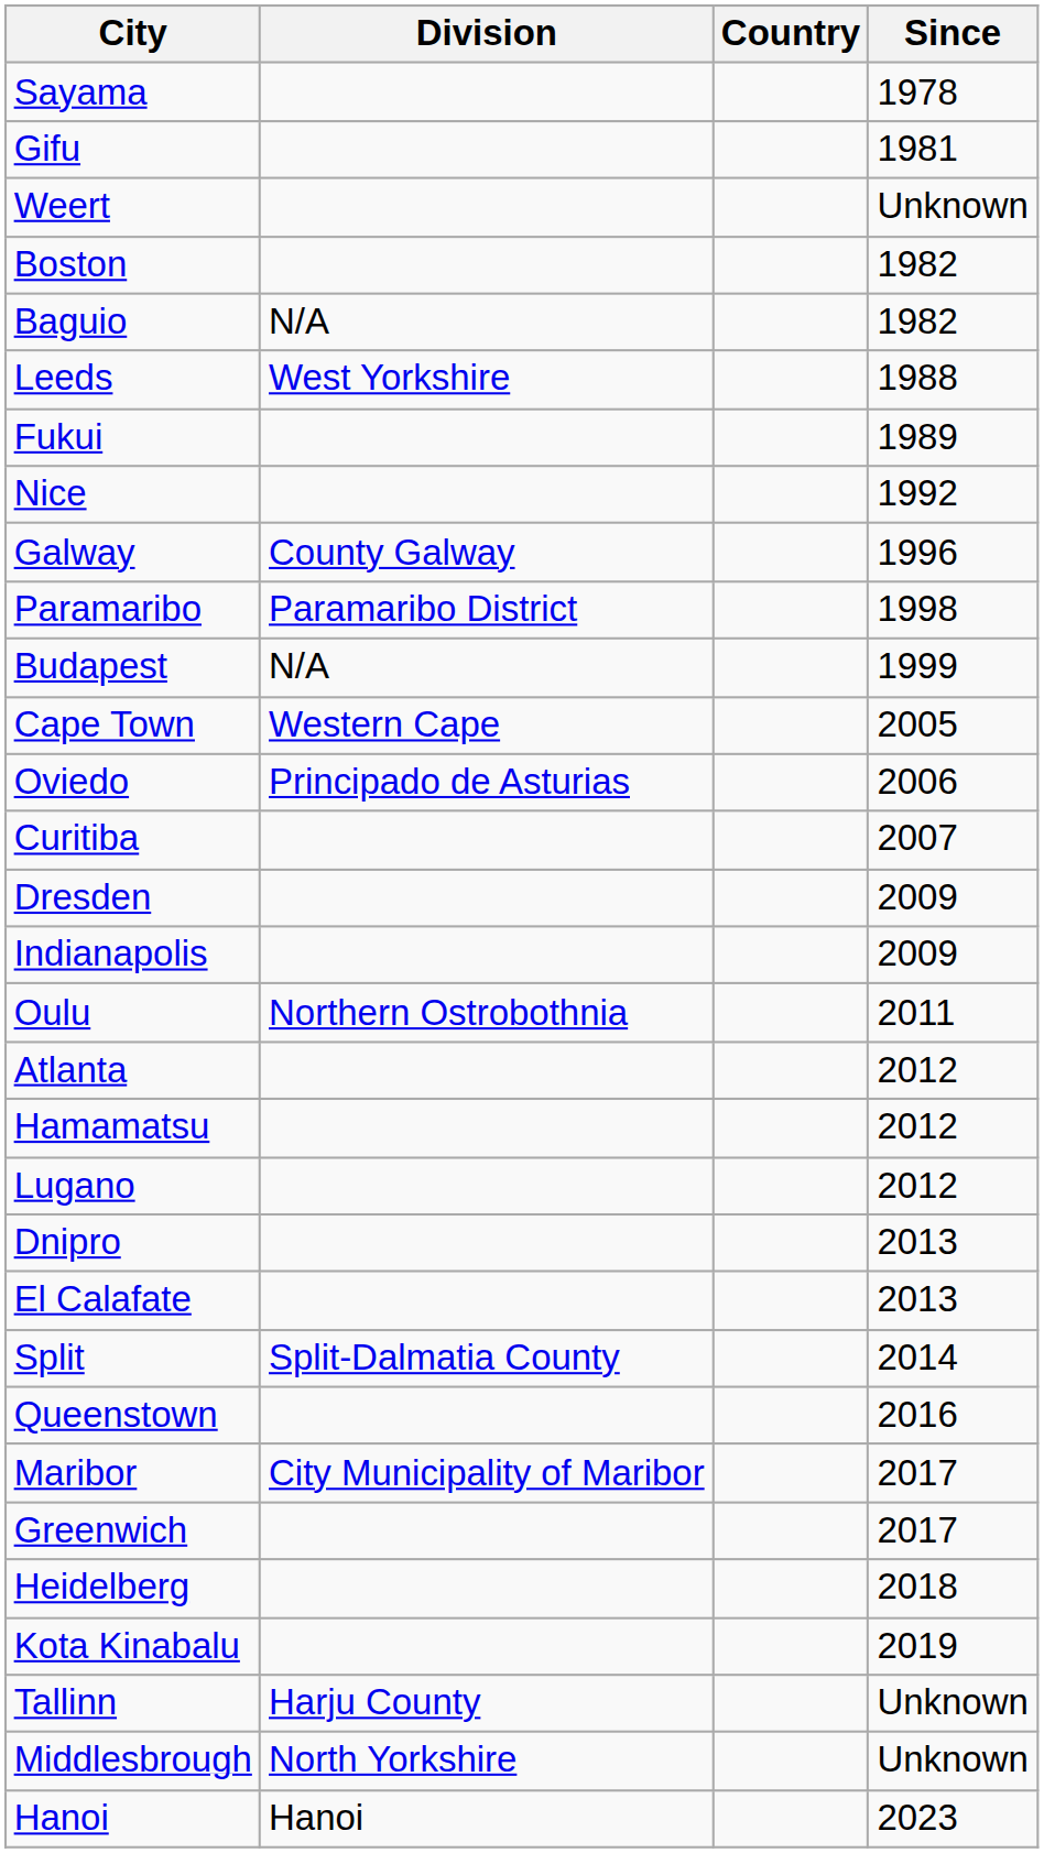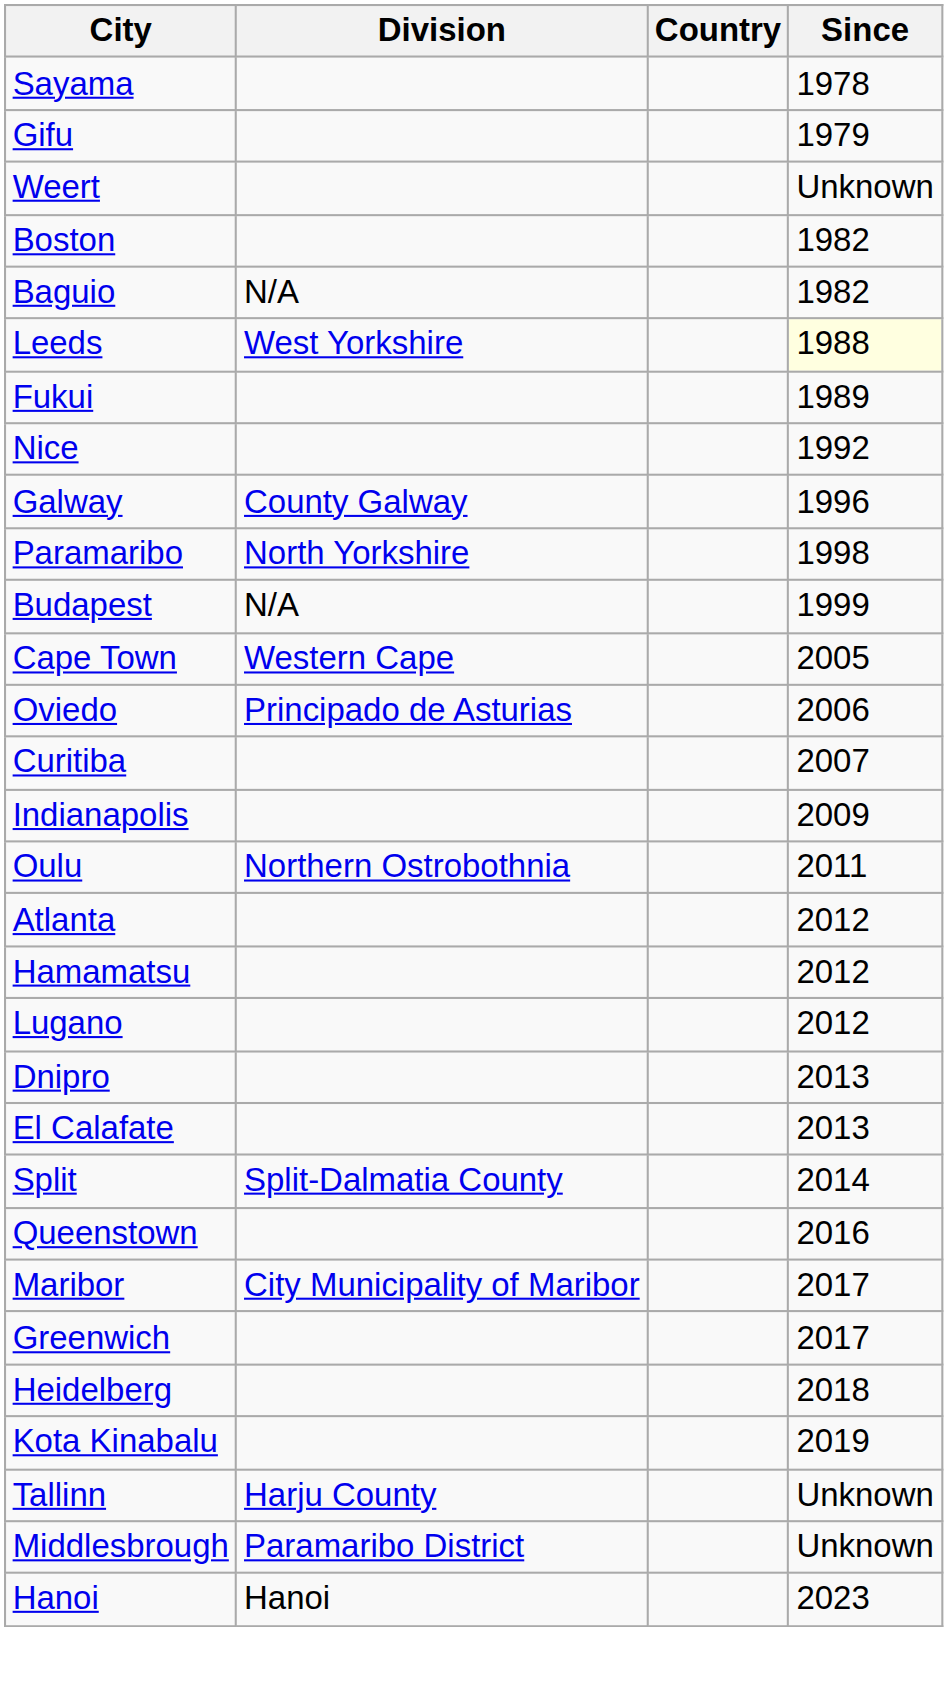 <table class="wikitable">
 <tr class="hintergrundfarbe5">
 <th>City</th>
 <th>Division</th>
 <th>Country</th>
 <th>Since</th>
 </tr>
 <tr>
 <td><a href='#'>Sayama</a></td>
 <td></td>
 <td></td>
 <td>1978</td>
 </tr>
 <tr>
 <td><a href='#'>Gifu</a></td>
 <td></td>
 <td></td>
-<td>1981</td>
+<td>1979</td>
 </tr>
 <tr>
 <td><a href='#'>Weert</a></td>
 <td></td>
 <td></td>
 <td>Unknown</td>
 </tr>
 <tr>
 <td><a href='#'>Boston</a></td>
 <td></td>
 <td></td>
 <td>1982</td>
 </tr>
 <tr>
 <td><a href='#'>Baguio</a></td>
 <td>N/A</td>
 <td></td>
 <td>1982</td>
 </tr>
 <tr>
 <td><a href='#'>Leeds</a></td>
 <td><a href='#'>West Yorkshire</a></td>
 <td></td>
-<td>1988</td>
+<td style="background: lightyellow;">1988</td>
 </tr>
 <tr>
 <td><a href='#'>Fukui</a></td>
 <td></td>
 <td></td>
 <td>1989</td>
 </tr>
 <tr>
 <td><a href='#'>Nice</a></td>
 <td></td>
 <td></td>
 <td>1992</td>
 </tr>
 <tr>
 <td><a href='#'>Galway</a></td>
 <td><a href='#'>County Galway</a></td>
 <td></td>
 <td>1996</td>
 </tr>
 <tr>
 <td><a href='#'>Paramaribo</a></td>
-<td><a href='#'>Paramaribo District</a></td>
+<td><a href='#'>North Yorkshire</a></td>
 <td></td>
 <td>1998</td>
 </tr>
 <tr>
 <td><a href='#'>Budapest</a></td>
 <td>N/A</td>
 <td></td>
 <td>1999</td>
 </tr>
 <tr>
 <td><a href='#'>Cape Town</a></td>
 <td><a href='#'>Western Cape</a></td>
 <td></td>
 <td>2005</td>
 </tr>
 <tr>
 <td><a href='#'>Oviedo</a></td>
 <td><a href='#'>Principado de Asturias</a></td>
 <td></td>
 <td>2006</td>
 </tr>
 <tr>
 <td><a href='#'>Curitiba</a></td>
 <td></td>
 <td></td>
 <td>2007</td>
-</tr>
-<tr>
-<td><a href='#'>Dresden</a></td>
-<td></td>
-<td></td>
-<td>2009</td>
 </tr>
 <tr>
 <td><a href='#'>Indianapolis</a></td>
 <td></td>
 <td></td>
 <td>2009</td>
 </tr>
 <tr>
 <td><a href='#'>Oulu</a></td>
 <td><a href='#'>Northern Ostrobothnia</a></td>
 <td></td>
 <td>2011</td>
 </tr>
 <tr>
 <td><a href='#'>Atlanta</a></td>
 <td></td>
 <td></td>
 <td>2012</td>
 </tr>
 <tr>
 <td><a href='#'>Hamamatsu</a></td>
 <td></td>
 <td></td>
 <td>2012</td>
 </tr>
 <tr>
 <td><a href='#'>Lugano</a></td>
 <td></td>
 <td></td>
 <td>2012</td>
 </tr>
 <tr>
 <td><a href='#'>Dnipro</a></td>
 <td></td>
 <td></td>
 <td>2013</td>
 </tr>
 <tr>
 <td><a href='#'>El Calafate</a></td>
 <td></td>
 <td></td>
 <td>2013</td>
 </tr>
 <tr>
 <td><a href='#'>Split</a></td>
 <td> <a href='#'>Split-Dalmatia County</a></td>
 <td></td>
 <td>2014</td>
 </tr>
 <tr>
 <td><a href='#'>Queenstown</a></td>
 <td></td>
 <td></td>
 <td>2016</td>
 </tr>
 <tr>
 <td><a href='#'>Maribor</a></td>
 <td><a href='#'>City Municipality of Maribor</a></td>
 <td></td>
 <td>2017</td>
 </tr>
 <tr>
 <td><a href='#'>Greenwich</a></td>
 <td></td>
 <td></td>
 <td>2017</td>
 </tr>
 <tr>
 <td><a href='#'>Heidelberg</a></td>
 <td></td>
 <td></td>
 <td>2018</td>
 </tr>
 <tr>
 <td><a href='#'>Kota Kinabalu</a></td>
 <td></td>
 <td></td>
 <td>2019</td>
 </tr>
 <tr>
 <td><a href='#'>Tallinn</a></td>
 <td> <a href='#'>Harju County</a></td>
 <td></td>
 <td>Unknown</td>
 </tr>
 <tr>
 <td><a href='#'>Middlesbrough</a></td>
-<td><a href='#'>North Yorkshire</a></td>
+<td><a href='#'>Paramaribo District</a></td>
 <td></td>
 <td>Unknown</td>
 </tr>
 <tr>
 <td><a href='#'>Hanoi</a></td>
 <td>Hanoi</td>
 <td></td>
 <td>2023</td>
 </tr>
 </table>
